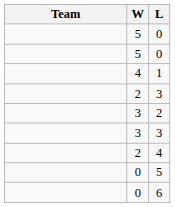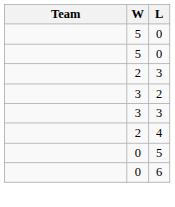 <table class="wikitable" style="text-align:center;">
 <tr>
 <th width=150px>Team</th>
 <th width=20px>W</th>
 <th width=20px>L</th>
 </tr>
 <tr>
 <td align=left></td>
 <td>5</td>
 <td>0</td>
 </tr>
 <tr>
 <td align=left></td>
 <td>5</td>
 <td>0</td>
-</tr>
-<tr>
-<td align=left></td>
-<td>4</td>
-<td>1</td>
 </tr>
 <tr>
 <td align=left></td>
 <td>2</td>
 <td>3</td>
 </tr>
 <tr>
 <td align=left></td>
 <td>3</td>
 <td>2</td>
 </tr>
 <tr>
 <td align=left></td>
 <td>3</td>
 <td>3</td>
 </tr>
 <tr>
 <td align=left></td>
 <td>2</td>
 <td>4</td>
 </tr>
 <tr>
 <td align=left></td>
 <td>0</td>
 <td>5</td>
 </tr>
 <tr>
 <td align=left></td>
 <td>0</td>
 <td>6</td>
 </tr>
 </table>
